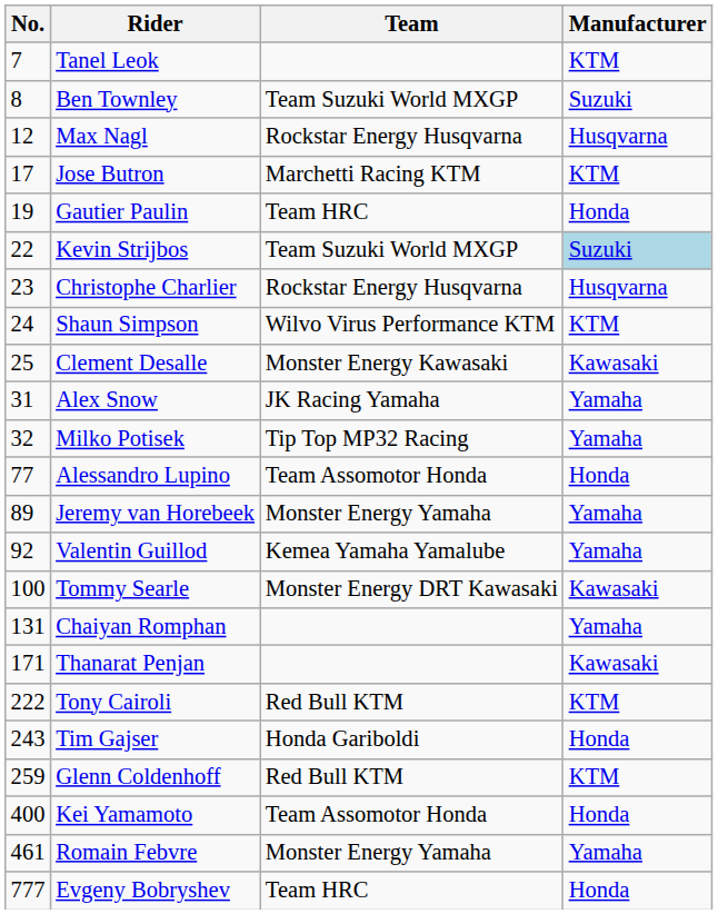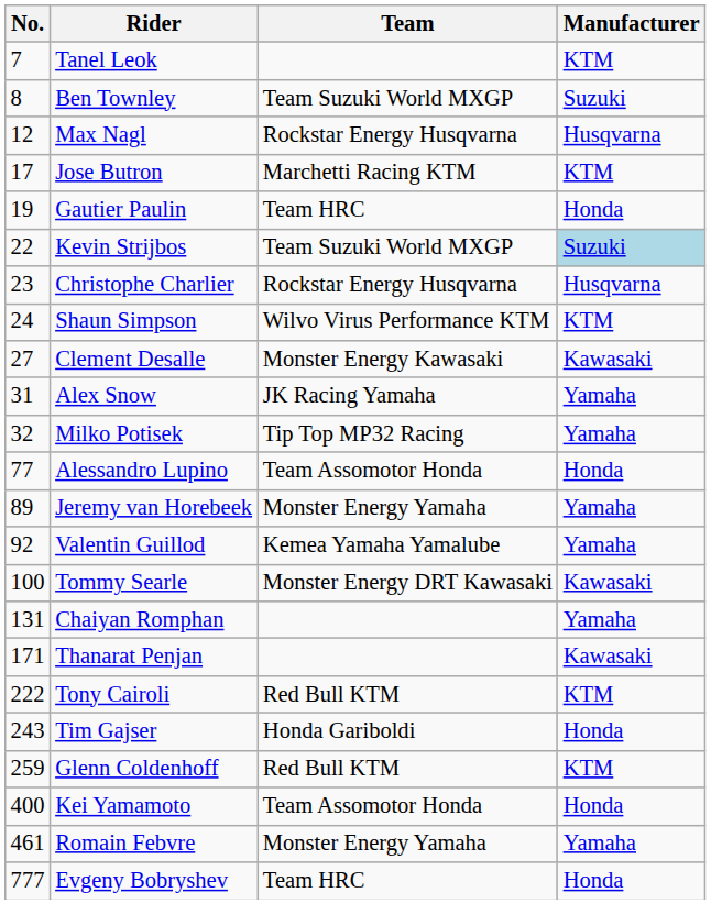 <table class="wikitable" style="font-size: 85%;">
 <tr>
 <th>No.</th>
 <th>Rider</th>
 <th>Team</th>
 <th>Manufacturer</th>
 </tr>
 <tr>
 <td>7</td>
 <td> <a href='#'>Tanel Leok</a></td>
 <td></td>
 <td><a href='#'>KTM</a></td>
 </tr>
 <tr>
 <td>8</td>
 <td> <a href='#'>Ben Townley</a></td>
 <td>Team Suzuki World MXGP</td>
 <td><a href='#'>Suzuki</a></td>
 </tr>
 <tr>
 <td>12</td>
 <td> <a href='#'>Max Nagl</a></td>
 <td>Rockstar Energy Husqvarna</td>
 <td><a href='#'>Husqvarna</a></td>
 </tr>
 <tr>
 <td>17</td>
 <td> <a href='#'>Jose Butron</a></td>
 <td>Marchetti Racing KTM</td>
 <td><a href='#'>KTM</a></td>
 </tr>
 <tr>
 <td>19</td>
 <td> <a href='#'>Gautier Paulin</a></td>
 <td>Team HRC</td>
 <td><a href='#'>Honda</a></td>
 </tr>
 <tr>
 <td>22</td>
 <td> <a href='#'>Kevin Strijbos</a></td>
 <td>Team Suzuki World MXGP</td>
 <td style="background: lightblue;"><a href='#'>Suzuki</a></td>
 </tr>
 <tr>
 <td>23</td>
 <td> <a href='#'>Christophe Charlier</a></td>
 <td>Rockstar Energy Husqvarna</td>
 <td><a href='#'>Husqvarna</a></td>
 </tr>
 <tr>
 <td>24</td>
 <td> <a href='#'>Shaun Simpson</a></td>
 <td>Wilvo Virus Performance KTM</td>
 <td><a href='#'>KTM</a></td>
 </tr>
 <tr>
-<td>25</td>
+<td>27</td>
 <td> <a href='#'>Clement Desalle</a></td>
 <td>Monster Energy Kawasaki</td>
 <td><a href='#'>Kawasaki</a></td>
 </tr>
 <tr>
 <td>31</td>
 <td> <a href='#'>Alex Snow</a></td>
 <td>JK Racing Yamaha</td>
 <td><a href='#'>Yamaha</a></td>
 </tr>
 <tr>
 <td>32</td>
 <td> <a href='#'>Milko Potisek</a></td>
 <td>Tip Top MP32 Racing</td>
 <td><a href='#'>Yamaha</a></td>
 </tr>
 <tr>
 <td>77</td>
 <td> <a href='#'>Alessandro Lupino</a></td>
 <td>Team Assomotor Honda</td>
 <td><a href='#'>Honda</a></td>
 </tr>
 <tr>
 <td>89</td>
 <td> <a href='#'>Jeremy van Horebeek</a></td>
 <td>Monster Energy Yamaha</td>
 <td><a href='#'>Yamaha</a></td>
 </tr>
 <tr>
 <td>92</td>
 <td> <a href='#'>Valentin Guillod</a></td>
 <td>Kemea Yamaha Yamalube</td>
 <td><a href='#'>Yamaha</a></td>
 </tr>
 <tr>
 <td>100</td>
 <td> <a href='#'>Tommy Searle</a></td>
 <td>Monster Energy DRT Kawasaki</td>
 <td><a href='#'>Kawasaki</a></td>
 </tr>
 <tr>
 <td>131</td>
 <td> <a href='#'>Chaiyan Romphan</a></td>
 <td></td>
 <td><a href='#'>Yamaha</a></td>
 </tr>
 <tr>
 <td>171</td>
 <td> <a href='#'>Thanarat Penjan</a></td>
 <td></td>
 <td><a href='#'>Kawasaki</a></td>
 </tr>
 <tr>
 <td>222</td>
 <td> <a href='#'>Tony Cairoli</a></td>
 <td>Red Bull KTM</td>
 <td><a href='#'>KTM</a></td>
 </tr>
 <tr>
 <td>243</td>
 <td> <a href='#'>Tim Gajser</a></td>
 <td>Honda Gariboldi</td>
 <td><a href='#'>Honda</a></td>
 </tr>
 <tr>
 <td>259</td>
 <td> <a href='#'>Glenn Coldenhoff</a></td>
 <td>Red Bull KTM</td>
 <td><a href='#'>KTM</a></td>
 </tr>
 <tr>
 <td>400</td>
 <td> <a href='#'>Kei Yamamoto</a></td>
 <td>Team Assomotor Honda</td>
 <td><a href='#'>Honda</a></td>
 </tr>
 <tr>
 <td>461</td>
 <td> <a href='#'>Romain Febvre</a></td>
 <td>Monster Energy Yamaha</td>
 <td><a href='#'>Yamaha</a></td>
 </tr>
 <tr>
 <td>777</td>
 <td> <a href='#'>Evgeny Bobryshev</a></td>
 <td>Team HRC</td>
 <td><a href='#'>Honda</a></td>
 </tr>
 <tr>
 </tr>
 </table>
